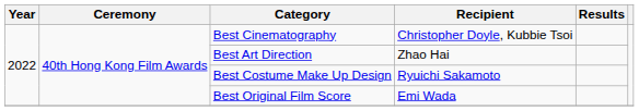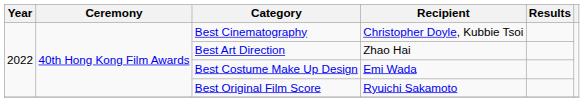 <table class="wikitable">
 <tr>
 <th>Year</th>
 <th>Ceremony</th>
 <th>Category</th>
 <th>Recipient</th>
 <th>Results</th>
 <th scope="col" class="unsortable"></th>
 </tr>
 <tr>
 <td rowspan=4>2022</td>
 <td rowspan=4><a href='#'>40th Hong Kong Film Awards</a></td>
 <td><a href='#'>Best Cinematography</a></td>
 <td><a href='#'>Christopher Doyle</a>, Kubbie Tsoi</td>
 <td></td>
 <td style="text-align: center;" rowspan=4></td>
 </tr>
 <tr>
 <td><a href='#'>Best Art Direction</a></td>
 <td>Zhao Hai</td>
 <td></td>
 </tr>
 <tr>
 <td><a href='#'>Best Costume Make Up Design</a></td>
-<td><a href='#'>Ryuichi Sakamoto</a></td>
+<td><a href='#'>Emi Wada</a></td>
 <td></td>
 </tr>
 <tr>
 <td><a href='#'>Best Original Film Score</a></td>
-<td><a href='#'>Emi Wada</a></td>
+<td><a href='#'>Ryuichi Sakamoto</a></td>
 <td></td>
 </tr>
 <tr>
 </tr>
 </table>
